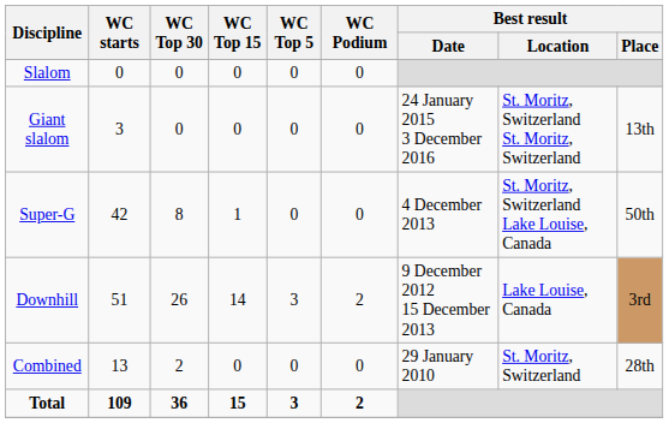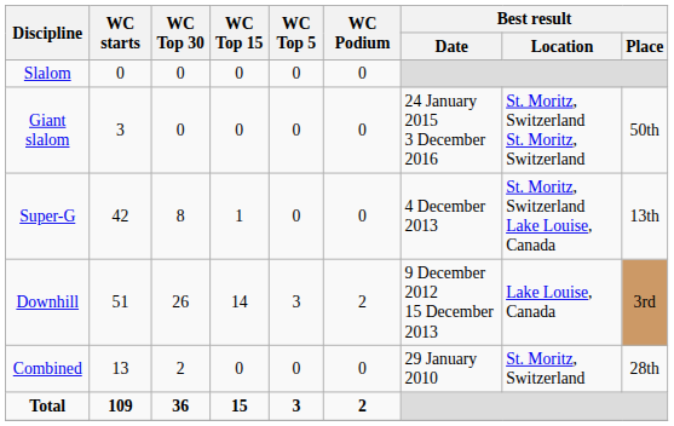 <table class="wikitable" style="text-align:center; font-size:95%;">
 <tr>
 <th rowspan=2>Discipline</th>
 <th rowspan=2>WC starts</th>
 <th rowspan=2>WC Top 30</th>
 <th rowspan=2>WC Top 15</th>
 <th rowspan=2>WC Top 5</th>
 <th rowspan=2>WC Podium</th>
 <th colspan=3>Best result</th>
 </tr>
 <tr>
 <th>Date</th>
 <th>Location</th>
 <th>Place</th>
 </tr>
 <tr>
 <td align=center><a href='#'>Slalom</a></td>
 <td align=center>0</td>
 <td align=center>0</td>
 <td align=center>0</td>
 <td align=center>0</td>
 <td align=center>0</td>
 <td colspan=3 bgcolor=#DCDCDC></td>
 </tr>
 <tr>
 <td align=center><a href='#'>Giant slalom</a></td>
 <td align=center>3</td>
 <td align=center>0</td>
 <td align=center>0</td>
 <td align=center>0</td>
 <td align=center>0</td>
 <td align=left>24 January 2015<br> 3 December 2016</td>
 <td align=left> <a href='#'>St. Moritz</a>, Switzerland <br> <a href='#'>St. Moritz</a>, Switzerland</td>
-<td>13th</td>
+<td>50th</td>
 </tr>
 <tr>
 <td align=center><a href='#'>Super-G</a></td>
 <td align=center>42</td>
 <td align=center>8</td>
 <td align=center>1</td>
 <td align=center>0</td>
 <td align=center>0</td>
 <td align=left>4 December 2013</td>
 <td align=left> <a href='#'>St. Moritz</a>, Switzerland <br> <a href='#'>Lake Louise</a>, Canada</td>
-<td>50th</td>
+<td>13th</td>
 </tr>
 <tr>
 <td align=center><a href='#'>Downhill</a></td>
 <td align=center>51</td>
 <td align=center>26</td>
 <td align=center>14</td>
 <td align=center>3</td>
 <td align=center>2</td>
 <td align=left>9 December 2012<br> 15 December 2013</td>
 <td align=left> <a href='#'>Lake Louise</a>, Canada</td>
 <td bgcolor="cc9966">3rd</td>
 </tr>
 <tr>
 <td align=center><a href='#'>Combined</a></td>
 <td align=center>13</td>
 <td align=center>2</td>
 <td align=center>0</td>
 <td align=center>0</td>
 <td align=center>0</td>
 <td align=left>29 January 2010</td>
 <td align=left> <a href='#'>St. Moritz</a>, Switzerland</td>
 <td>28th</td>
 </tr>
 <tr>
 <td align=center><strong>Total</strong></td>
 <td align=center><strong>109</strong></td>
 <td align=center><strong>36</strong></td>
 <td align=center><strong>15</strong></td>
 <td align=center><strong>3</strong></td>
 <td align=center><strong>2</strong></td>
 <td colspan=3 bgcolor=#DCDCDC></td>
 </tr>
 <tr>
 </tr>
 </table>
